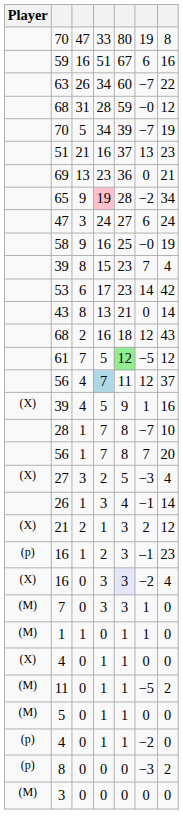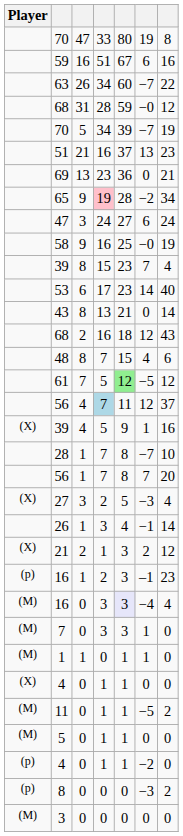 <table class="wikitable sortable" style="text-align:center;">
 <tr>
 <th>Player</th>
 <th></th>
 <th></th>
 <th></th>
 <th></th>
 <th data-sort-type="number"></th>
 <th></th>
 </tr>
 <tr>
 <td></td>
 <td>70</td>
 <td>47</td>
 <td>33</td>
 <td>80</td>
 <td>19</td>
 <td>8</td>
 </tr>
 <tr>
 <td></td>
 <td>59</td>
 <td>16</td>
 <td>51</td>
 <td>67</td>
 <td>6</td>
 <td>16</td>
 </tr>
 <tr>
 <td></td>
 <td>63</td>
 <td>26</td>
 <td>34</td>
 <td>60</td>
 <td>−7</td>
 <td>22</td>
 </tr>
 <tr>
 <td></td>
 <td>68</td>
 <td>31</td>
 <td>28</td>
 <td>59</td>
 <td>−0</td>
 <td>12</td>
 </tr>
 <tr>
 <td></td>
 <td>70</td>
 <td>5</td>
 <td>34</td>
 <td>39</td>
 <td>−7</td>
 <td>19</td>
 </tr>
 <tr>
 <td></td>
 <td>51</td>
 <td>21</td>
 <td>16</td>
 <td>37</td>
 <td>13</td>
 <td>23</td>
 </tr>
 <tr>
 <td></td>
 <td>69</td>
 <td>13</td>
 <td>23</td>
 <td>36</td>
 <td>0</td>
 <td>21</td>
 </tr>
 <tr>
 <td></td>
 <td>65</td>
 <td>9</td>
 <td style="background: pink;">19</td>
 <td>28</td>
 <td>−2</td>
 <td>34</td>
 </tr>
 <tr>
 <td></td>
 <td>47</td>
 <td>3</td>
 <td>24</td>
 <td>27</td>
 <td>6</td>
 <td>24</td>
 </tr>
 <tr>
 <td></td>
 <td>58</td>
 <td>9</td>
 <td>16</td>
 <td>25</td>
 <td>−0</td>
 <td>19</td>
 </tr>
 <tr>
 <td></td>
 <td>39</td>
 <td>8</td>
 <td>15</td>
 <td>23</td>
 <td>7</td>
 <td>4</td>
 </tr>
 <tr>
 <td></td>
 <td>53</td>
 <td>6</td>
 <td>17</td>
 <td>23</td>
 <td>14</td>
-<td>42</td>
+<td>40</td>
 </tr>
 <tr>
 <td> </td>
 <td>43</td>
 <td>8</td>
 <td>13</td>
 <td>21</td>
 <td>0</td>
 <td>14</td>
 </tr>
 <tr>
 <td></td>
 <td>68</td>
 <td>2</td>
 <td>16</td>
 <td>18</td>
 <td>12</td>
 <td>43</td>
+</tr>
+<tr>
+<td></td>
+<td>48</td>
+<td>8</td>
+<td>7</td>
+<td>15</td>
+<td>4</td>
+<td>6</td>
 </tr>
 <tr>
 <td></td>
 <td>61</td>
 <td>7</td>
 <td>5</td>
 <td style="background: lightgreen;">12</td>
 <td>−5</td>
 <td>12</td>
 </tr>
 <tr>
 <td></td>
 <td>56</td>
 <td>4</td>
 <td style="background: lightblue;">7</td>
 <td>11</td>
 <td>12</td>
 <td>37</td>
 </tr>
 <tr>
 <td><sup>(X)</sup></td>
 <td>39</td>
 <td>4</td>
 <td>5</td>
 <td>9</td>
 <td>1</td>
 <td>16</td>
 </tr>
 <tr>
 <td></td>
 <td>28</td>
 <td>1</td>
 <td>7</td>
 <td>8</td>
 <td>−7</td>
 <td>10</td>
 </tr>
 <tr>
 <td></td>
 <td>56</td>
 <td>1</td>
 <td>7</td>
 <td>8</td>
 <td>7</td>
 <td>20</td>
 </tr>
 <tr>
 <td><sup>(X)</sup></td>
 <td>27</td>
 <td>3</td>
 <td>2</td>
 <td>5</td>
 <td>−3</td>
 <td>4</td>
 </tr>
 <tr>
 <td></td>
 <td>26</td>
 <td>1</td>
 <td>3</td>
 <td>4</td>
 <td>−1</td>
 <td>14</td>
 </tr>
 <tr>
 <td><sup>(X)</sup></td>
 <td>21</td>
 <td>2</td>
 <td>1</td>
 <td>3</td>
 <td>2</td>
 <td>12</td>
 </tr>
 <tr>
 <td><sup>(p)</sup></td>
 <td>16</td>
 <td>1</td>
 <td>2</td>
 <td>3</td>
 <td>–1</td>
 <td>23</td>
 </tr>
 <tr>
-<td><sup>(X)</sup></td>
+<td><sup>(M)</sup></td>
 <td>16</td>
 <td>0</td>
 <td>3</td>
 <td style="background: lavender;">3</td>
-<td>−2</td>
+<td>−4</td>
 <td>4</td>
 </tr>
 <tr>
 <td><sup>(M)</sup></td>
 <td>7</td>
 <td>0</td>
 <td>3</td>
 <td>3</td>
 <td>1</td>
 <td>0</td>
 </tr>
 <tr>
 <td><sup>(M)</sup></td>
 <td>1</td>
 <td>1</td>
 <td>0</td>
 <td>1</td>
 <td>1</td>
 <td>0</td>
 </tr>
 <tr>
 <td><sup>(X)</sup></td>
 <td>4</td>
 <td>0</td>
 <td>1</td>
 <td>1</td>
 <td>0</td>
 <td>0</td>
 </tr>
 <tr>
 <td><sup>(M)</sup></td>
 <td>11</td>
 <td>0</td>
 <td>1</td>
 <td>1</td>
 <td>−5</td>
 <td>2</td>
 </tr>
 <tr>
 <td><sup>(M)</sup></td>
 <td>5</td>
 <td>0</td>
 <td>1</td>
 <td>1</td>
 <td>0</td>
 <td>0</td>
 </tr>
 <tr>
 <td><sup>(p)</sup></td>
 <td>4</td>
 <td>0</td>
 <td>1</td>
 <td>1</td>
 <td>−2</td>
 <td>0</td>
 </tr>
 <tr>
 <td><sup>(p)</sup></td>
 <td>8</td>
 <td>0</td>
 <td>0</td>
 <td>0</td>
 <td>−3</td>
 <td>2</td>
 </tr>
 <tr>
 <td><sup>(M)</sup></td>
 <td>3</td>
 <td>0</td>
 <td>0</td>
 <td>0</td>
 <td>0</td>
 <td>0</td>
 </tr>
 </table>
